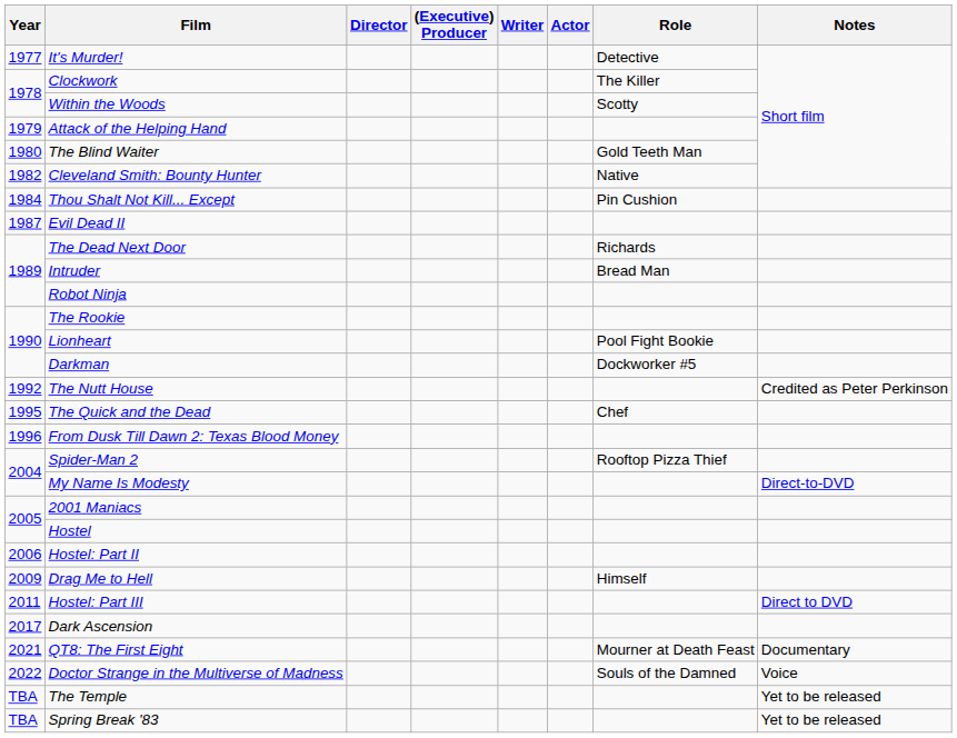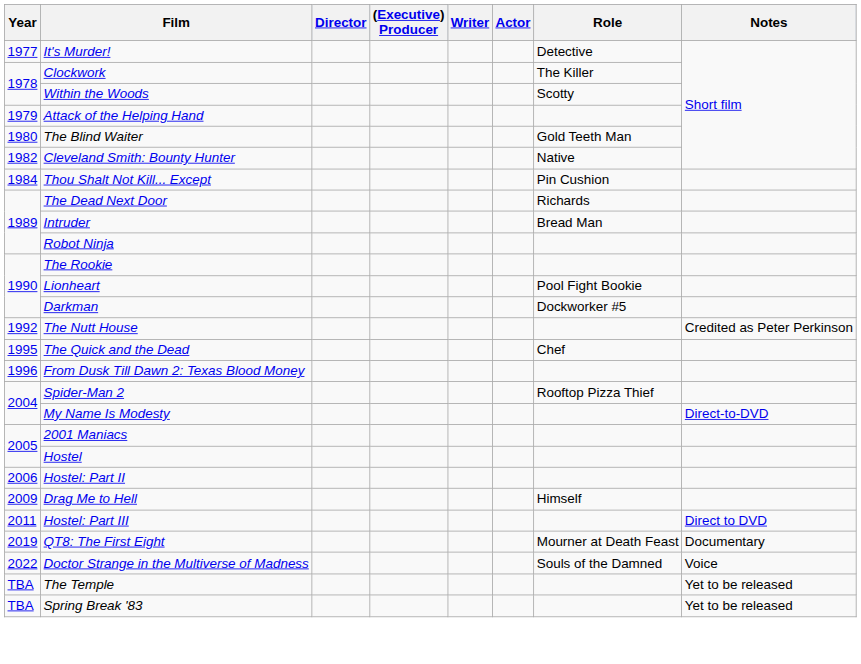 <table class="wikitable">
 <tr style="background:#b0c4de; text-align:center;">
 <th>Year</th>
 <th>Film</th>
 <th><a href='#'>Director</a></th>
 <th>(<a href='#'>Executive</a>)<br><a href='#'>Producer</a></th>
 <th><a href='#'>Writer</a></th>
 <th><a href='#'>Actor</a></th>
 <th>Role</th>
 <th>Notes</th>
 </tr>
 <tr>
 <td><a href='#'>1977</a></td>
 <td><em><a href='#'>It's Murder!</a></em></td>
 <td></td>
 <td></td>
 <td></td>
 <td></td>
 <td>Detective</td>
 <td rowspan=6><a href='#'>Short film</a></td>
 </tr>
 <tr>
 <td rowspan=2><a href='#'>1978</a></td>
 <td><em><a href='#'>Clockwork</a></em></td>
 <td></td>
 <td></td>
 <td></td>
 <td></td>
 <td>The Killer</td>
 </tr>
 <tr>
 <td><em><a href='#'>Within the Woods</a></em></td>
 <td></td>
 <td></td>
 <td></td>
 <td></td>
 <td>Scotty</td>
 </tr>
 <tr>
 <td><a href='#'>1979</a></td>
 <td><em><a href='#'>Attack of the Helping Hand</a></em></td>
 <td></td>
 <td></td>
 <td></td>
 <td></td>
 <td></td>
 </tr>
 <tr>
 <td><a href='#'>1980</a></td>
 <td><em>The Blind Waiter</em></td>
 <td></td>
 <td></td>
 <td></td>
 <td></td>
 <td>Gold Teeth Man</td>
 </tr>
 <tr>
 <td><a href='#'>1982</a></td>
 <td><em><a href='#'>Cleveland Smith: Bounty Hunter</a></em></td>
 <td></td>
 <td></td>
 <td></td>
 <td></td>
 <td>Native</td>
 </tr>
 <tr>
 <td><a href='#'>1984</a></td>
 <td><em><a href='#'>Thou Shalt Not Kill... Except</a></em></td>
 <td></td>
 <td></td>
 <td></td>
 <td></td>
 <td>Pin Cushion</td>
-<td></td>
-</tr>
-<tr>
-<td><a href='#'>1987</a></td>
-<td><em><a href='#'>Evil Dead II</a></em></td>
-<td></td>
-<td></td>
-<td></td>
-<td></td>
-<td></td>
 <td></td>
 </tr>
 <tr>
 <td rowspan="3"><a href='#'>1989</a></td>
 <td><em><a href='#'>The Dead Next Door</a></em></td>
 <td></td>
 <td></td>
 <td></td>
 <td></td>
 <td>Richards</td>
 <td></td>
 </tr>
 <tr>
 <td><em><a href='#'>Intruder</a></em></td>
 <td></td>
 <td></td>
 <td></td>
 <td></td>
 <td>Bread Man</td>
 <td></td>
 </tr>
 <tr>
 <td><em><a href='#'>Robot Ninja</a></em></td>
 <td></td>
 <td></td>
 <td></td>
 <td></td>
 <td></td>
 <td></td>
 </tr>
 <tr>
 <td rowspan=3><a href='#'>1990</a></td>
 <td><em><a href='#'>The Rookie</a></em></td>
 <td></td>
 <td></td>
 <td></td>
 <td></td>
 <td></td>
 <td></td>
 </tr>
 <tr>
 <td><em><a href='#'>Lionheart</a></em></td>
 <td></td>
 <td></td>
 <td></td>
 <td></td>
 <td>Pool Fight Bookie</td>
 <td></td>
 </tr>
 <tr>
 <td><em><a href='#'>Darkman</a></em></td>
 <td></td>
 <td></td>
 <td></td>
 <td></td>
 <td>Dockworker #5</td>
 <td></td>
 </tr>
 <tr>
 <td><a href='#'>1992</a></td>
 <td><em><a href='#'>The Nutt House</a></em></td>
 <td></td>
 <td></td>
 <td></td>
 <td></td>
 <td></td>
 <td>Credited as Peter Perkinson</td>
 </tr>
 <tr>
 <td><a href='#'>1995</a></td>
 <td><em><a href='#'>The Quick and the Dead</a></em></td>
 <td></td>
 <td></td>
 <td></td>
 <td></td>
 <td>Chef</td>
 <td></td>
 </tr>
 <tr>
 <td><a href='#'>1996</a></td>
 <td><em><a href='#'>From Dusk Till Dawn 2: Texas Blood Money</a></em></td>
 <td></td>
 <td></td>
 <td></td>
 <td></td>
 <td></td>
 <td></td>
 </tr>
 <tr>
 <td rowspan=2><a href='#'>2004</a></td>
 <td><em><a href='#'>Spider-Man 2</a></em></td>
 <td></td>
 <td></td>
 <td></td>
 <td></td>
 <td>Rooftop Pizza Thief</td>
 <td></td>
 </tr>
 <tr>
 <td><em><a href='#'>My Name Is Modesty</a></em></td>
 <td></td>
 <td></td>
 <td></td>
 <td></td>
 <td></td>
 <td><a href='#'>Direct-to-DVD</a></td>
 </tr>
 <tr>
 <td rowspan=2><a href='#'>2005</a></td>
 <td><em><a href='#'>2001 Maniacs</a></em></td>
 <td></td>
 <td></td>
 <td></td>
 <td></td>
 <td></td>
 <td></td>
 </tr>
 <tr>
 <td><em><a href='#'>Hostel</a></em></td>
 <td></td>
 <td></td>
 <td></td>
 <td></td>
 <td></td>
 <td></td>
 </tr>
 <tr>
 <td rowspan=1><a href='#'>2006</a></td>
 <td><em><a href='#'>Hostel: Part II</a></em></td>
 <td></td>
 <td></td>
 <td></td>
 <td></td>
 <td></td>
 <td></td>
 </tr>
 <tr>
 <td><a href='#'>2009</a></td>
 <td><em><a href='#'>Drag Me to Hell</a></em></td>
 <td></td>
 <td></td>
 <td></td>
 <td></td>
 <td>Himself</td>
 <td></td>
 </tr>
 <tr>
 <td><a href='#'>2011</a></td>
 <td><em><a href='#'>Hostel: Part III</a></em></td>
 <td></td>
 <td></td>
 <td></td>
 <td></td>
 <td></td>
 <td><a href='#'>Direct to DVD</a></td>
 </tr>
 <tr>
-<td><a href='#'>2017</a></td>
-<td><em>Dark Ascension</em></td>
-<td></td>
-<td></td>
-<td></td>
-<td></td>
-<td></td>
-<td></td>
-</tr>
-<tr>
-<td><a href='#'>2021</a></td>
+<td><a href='#'>2019</a></td>
 <td><em><a href='#'>QT8: The First Eight</a></em></td>
 <td></td>
 <td></td>
 <td></td>
 <td></td>
 <td>Mourner at Death Feast</td>
 <td>Documentary</td>
 </tr>
 <tr>
 <td><a href='#'>2022</a></td>
 <td><em><a href='#'>Doctor Strange in the Multiverse of Madness</a></em></td>
 <td></td>
 <td></td>
 <td></td>
 <td></td>
 <td>Souls of the Damned</td>
 <td>Voice</td>
 </tr>
 <tr>
 <td><a href='#'>TBA</a></td>
 <td><em>The Temple</em></td>
 <td></td>
 <td></td>
 <td></td>
 <td></td>
 <td></td>
 <td>Yet to be released</td>
 </tr>
 <tr>
 <td><a href='#'>TBA</a></td>
 <td><em>Spring Break '83</em></td>
 <td></td>
 <td></td>
 <td></td>
 <td></td>
 <td></td>
 <td>Yet to be released</td>
 </tr>
 </table>
